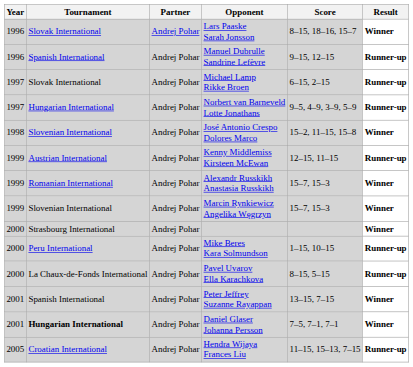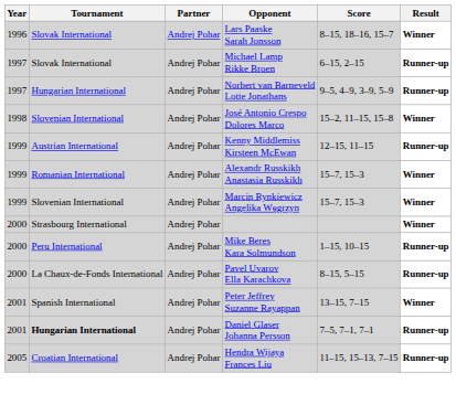 <table class="sortable wikitable" style="font-size: 90%;">
 <tr>
 <th>Year</th>
 <th>Tournament</th>
 <th>Partner</th>
 <th>Opponent</th>
 <th>Score</th>
 <th>Result</th>
 </tr>
 <tr style="background:#D5D5D5">
 <td align="center">1996</td>
 <td align="left"><a href='#'>Slovak International</a></td>
 <td align="left"> <a href='#'>Andrej Pohar</a></td>
 <td align="left"> <a href='#'>Lars Paaske</a> <br>  <a href='#'>Sarah Jonsson</a></td>
 <td align="left">8–15, 18–16, 15–7</td>
 <td style="text-align:left; background:white"> <strong>Winner</strong></td>
-</tr>
-<tr style="background:#D5D5D5">
-<td align="center">1996</td>
-<td align="left"><a href='#'>Spanish International</a></td>
-<td align="left"> Andrej Pohar</td>
-<td align="left"> <a href='#'>Manuel Dubrulle</a> <br>  <a href='#'>Sandrine Lefèvre</a></td>
-<td align="left">9–15, 12–15</td>
-<td style="text-align:left; background:white"> <strong>Runner-up</strong></td>
 </tr>
 <tr style="background:#D5D5D5">
 <td align="center">1997</td>
 <td align="left">Slovak International</td>
 <td align="left"> Andrej Pohar</td>
 <td align="left"> <a href='#'>Michael Lamp</a> <br>  <a href='#'>Rikke Broen</a></td>
 <td align="left">6–15, 2–15</td>
 <td style="text-align:left; background:white"> <strong>Runner-up</strong></td>
 </tr>
 <tr style="background:#D5D5D5">
 <td align="center">1997</td>
 <td align="left"><a href='#'>Hungarian International</a></td>
 <td align="left"> Andrej Pohar</td>
 <td align="left"> <a href='#'>Norbert van Barneveld</a> <br>  <a href='#'>Lotte Jonathans</a></td>
 <td align="left">9–5, 4–9, 3–9, 5–9</td>
 <td style="text-align:left; background:white"> <strong>Runner-up</strong></td>
 </tr>
 <tr style="background:#D5D5D5">
 <td align="center">1998</td>
 <td align="left"><a href='#'>Slovenian International</a></td>
 <td align="left"> Andrej Pohar</td>
 <td align="left"> <a href='#'>José Antonio Crespo</a> <br>  <a href='#'>Dolores Marco</a></td>
 <td align="left">15–2, 11–15, 15–8</td>
 <td style="text-align:left; background:white"> <strong>Winner</strong></td>
 </tr>
 <tr style="background:#D5D5D5">
 <td align="center">1999</td>
 <td align="left"><a href='#'>Austrian International</a></td>
 <td align="left"> Andrej Pohar</td>
 <td align="left"> <a href='#'>Kenny Middlemiss</a> <br>  <a href='#'>Kirsteen McEwan</a></td>
 <td align="left">12–15, 11–15</td>
 <td style="text-align:left; background:white"> <strong>Runner-up</strong></td>
 </tr>
 <tr style="background:#D5D5D5">
 <td align="center">1999</td>
 <td align="left"><a href='#'>Romanian International</a></td>
 <td align="left"> Andrej Pohar</td>
 <td align="left"> <a href='#'>Alexandr Russkikh</a> <br>  <a href='#'>Anastasia Russkikh</a></td>
 <td align="left">15–7, 15–3</td>
 <td style="text-align:left; background:white"> <strong>Winner</strong></td>
 </tr>
 <tr style="background:#D5D5D5">
 <td align="center">1999</td>
 <td align="left">Slovenian International</td>
 <td align="left"> Andrej Pohar</td>
 <td align="left"> <a href='#'>Marcin Rynkiewicz</a> <br>  <a href='#'>Angelika Węgrzyn</a></td>
 <td align="left">15–7, 15–3</td>
 <td style="text-align:left; background:white"> <strong>Winner</strong></td>
 </tr>
 <tr style="background:#D5D5D5">
 <td align="center">2000</td>
 <td align="left">Strasbourg International</td>
 <td align="left"> Andrej Pohar</td>
 <td align="left"> <br> </td>
 <td align="left"></td>
 <td style="text-align:left; background:white"> <strong>Winner</strong></td>
 </tr>
 <tr style="background:#D5D5D5">
 <td align="center">2000</td>
 <td align="left"><a href='#'>Peru International</a></td>
 <td align="left"> Andrej Pohar</td>
 <td align="left"> <a href='#'>Mike Beres</a> <br>  <a href='#'>Kara Solmundson</a></td>
 <td align="left">1–15, 10–15</td>
 <td style="text-align:left; background:white"> <strong>Runner-up</strong></td>
 </tr>
 <tr style="background:#D5D5D5">
 <td align="center">2000</td>
 <td align="left">La Chaux-de-Fonds International</td>
 <td align="left"> Andrej Pohar</td>
 <td align="left"> <a href='#'>Pavel Uvarov</a> <br>  <a href='#'>Ella Karachkova</a></td>
 <td align="left">8–15, 5–15</td>
 <td style="text-align:left; background:white"> <strong>Runner-up</strong></td>
 </tr>
 <tr style="background:#D5D5D5">
 <td align="center">2001</td>
 <td align="left">Spanish International</td>
 <td align="left"> Andrej Pohar</td>
 <td align="left"> <a href='#'>Peter Jeffrey</a> <br>  <a href='#'>Suzanne Rayappan</a></td>
 <td align="left">13–15, 7–15</td>
 <td style="text-align:left; background:white"> <strong>Winner</strong></td>
 </tr>
 <tr style="background:#D5D5D5">
 <td align="center">2001</td>
 <td align="left"><strong>Hungarian International</strong></td>
 <td align="left"> Andrej Pohar</td>
 <td align="left"> <a href='#'>Daniel Glaser</a> <br>  <a href='#'>Johanna Persson</a></td>
 <td align="left">7–5, 7–1, 7–1</td>
-<td style="text-align:left; background:white"> <strong>Winner</strong></td>
+<td style="text-align:left; background:white"> <strong>Runner-up</strong></td>
 </tr>
 <tr style="background:#D5D5D5">
 <td align="center">2005</td>
 <td align="left"><a href='#'>Croatian International</a></td>
 <td align="left"> Andrej Pohar</td>
 <td align="left"> <a href='#'>Hendra Wijaya</a> <br>  <a href='#'>Frances Liu</a></td>
 <td align="left">11–15, 15–13, 7–15</td>
 <td style="text-align:left; background:white"> <strong>Runner-up</strong></td>
 </tr>
 </table>
